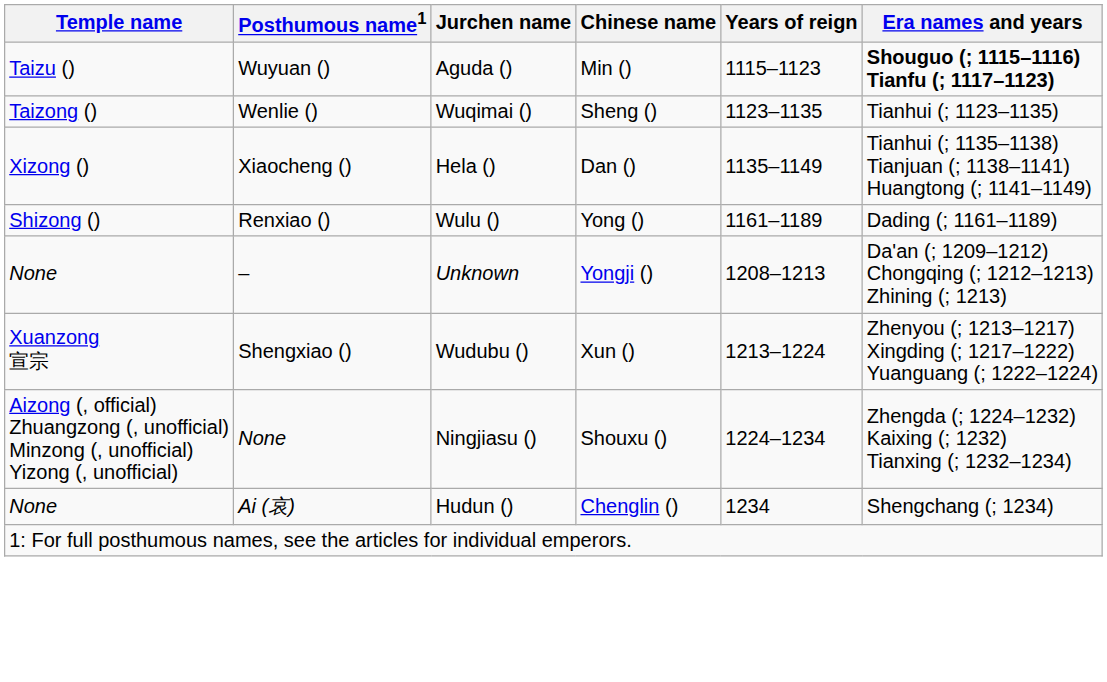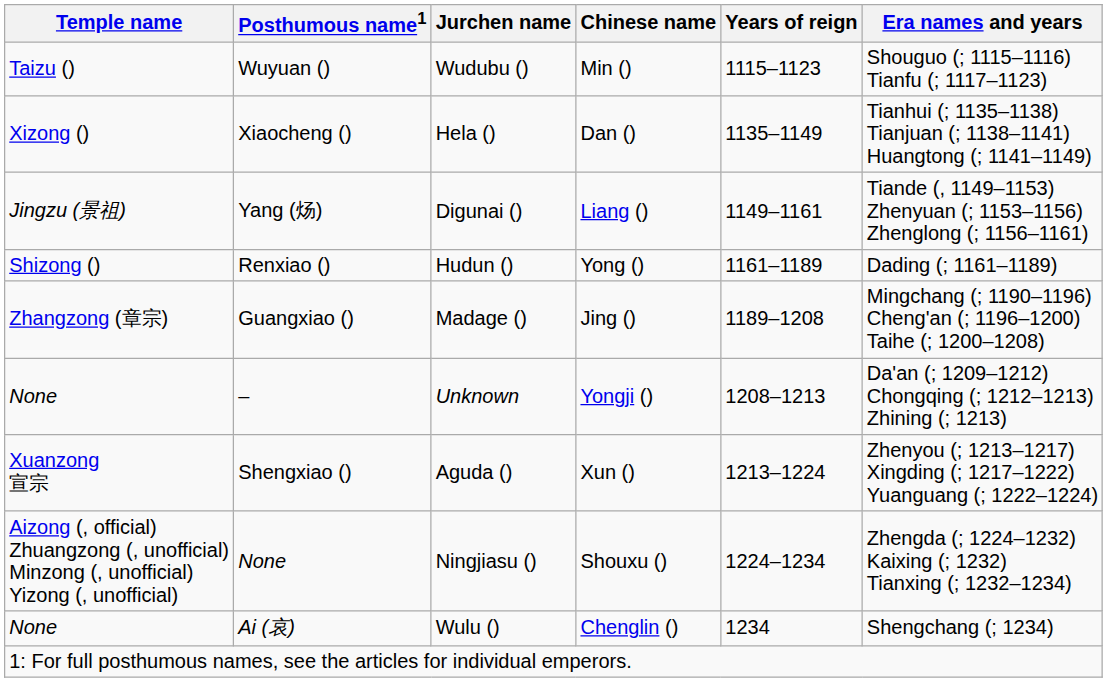 <table class="wikitable">
 <tr>
 <th><a href='#'>Temple name</a></th>
 <th><a href='#'>Posthumous name</a><sup>1</sup></th>
 <th>Jurchen name</th>
 <th>Chinese name</th>
 <th>Years of reign</th>
 <th><a href='#'>Era names</a> and years</th>
 </tr>
 <tr>
 <td><a href='#'>Taizu</a> ()</td>
 <td>Wuyuan ()</td>
-<td>Aguda ()</td>
+<td>Wudubu ()</td>
 <td>Min ()</td>
 <td>1115–1123</td>
-<td><strong>Shouguo (; 1115–1116)<br>Tianfu (; 1117–1123)</strong></td>
-</tr>
-<tr>
-<td><a href='#'>Taizong</a> ()</td>
-<td>Wenlie ()</td>
-<td>Wuqimai ()</td>
-<td>Sheng ()</td>
-<td>1123–1135</td>
-<td>Tianhui (; 1123–1135)</td>
+<td>Shouguo (; 1115–1116)<br>Tianfu (; 1117–1123)</td>
 </tr>
 <tr>
 <td><a href='#'>Xizong</a> ()</td>
 <td>Xiaocheng ()</td>
 <td>Hela ()</td>
 <td>Dan ()</td>
 <td>1135–1149</td>
 <td>Tianhui (; 1135–1138)<br>Tianjuan (; 1138–1141)<br>Huangtong (; 1141–1149)</td>
 </tr>
 <tr>
+<td><em>Jingzu (景祖)</em></td>
+<td>Yang (炀)</td>
+<td>Digunai ()</td>
+<td><a href='#'>Liang</a> ()</td>
+<td>1149–1161</td>
+<td>Tiande (, 1149–1153)<br>Zhenyuan (; 1153–1156)<br>Zhenglong (; 1156–1161)</td>
+</tr>
+<tr>
 <td><a href='#'>Shizong</a> ()</td>
 <td>Renxiao ()</td>
-<td>Wulu ()</td>
+<td>Hudun ()</td>
 <td>Yong ()</td>
 <td>1161–1189</td>
 <td>Dading (; 1161–1189)</td>
+</tr>
+<tr>
+<td><a href='#'>Zhangzong</a> (章宗)</td>
+<td>Guangxiao ()</td>
+<td>Madage ()</td>
+<td>Jing ()</td>
+<td>1189–1208</td>
+<td>Mingchang (; 1190–1196) <br>Cheng'an (; 1196–1200) <br>Taihe (; 1200–1208)</td>
 </tr>
 <tr>
 <td><em>None</em></td>
 <td>–</td>
 <td><em>Unknown</em></td>
 <td><a href='#'>Yongji</a> ()</td>
 <td>1208–1213</td>
 <td>Da'an (; 1209–1212)<br>Chongqing (; 1212–1213)<br>Zhining (; 1213)</td>
 </tr>
 <tr>
 <td><a href='#'>Xuanzong</a><br>宣宗</td>
 <td>Shengxiao ()</td>
-<td>Wudubu ()</td>
+<td>Aguda ()</td>
 <td>Xun ()</td>
 <td>1213–1224</td>
 <td>Zhenyou (; 1213–1217)<br>Xingding (; 1217–1222) <br>Yuanguang (; 1222–1224)</td>
 </tr>
 <tr>
 <td><a href='#'>Aizong</a> (, official)<br>Zhuangzong (, unofficial)<br>Minzong (, unofficial)<br>Yizong (, unofficial)</td>
 <td><em>None</em></td>
 <td>Ningjiasu ()</td>
 <td>Shouxu ()</td>
 <td>1224–1234</td>
 <td>Zhengda (; 1224–1232)<br>Kaixing (; 1232)<br>Tianxing (; 1232–1234)</td>
 </tr>
 <tr>
 <td><em>None</em></td>
 <td><em>Ai (哀)</em></td>
-<td>Hudun ()</td>
+<td>Wulu ()</td>
 <td><a href='#'>Chenglin</a> ()</td>
 <td>1234</td>
 <td>Shengchang (; 1234)</td>
 </tr>
 <tr>
 <td colspan=6>1: For full posthumous names, see the articles for individual emperors.</td>
 </tr>
 </table>
